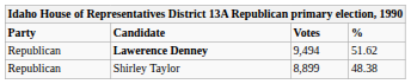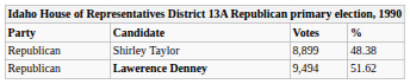 <table class="wikitable">
 <tr>
 <th colspan="4">Idaho House of Representatives District 13A Republican primary election, 1990</th>
 </tr>
 <tr>
 <td><strong>Party</strong></td>
 <td><strong>Candidate</strong></td>
 <td><strong>Votes</strong></td>
 <td><strong>%</strong></td>
 </tr>
 <tr>
 <td>Republican</td>
+<td>Shirley Taylor</td>
+<td>8,899</td>
+<td>48.38</td>
+</tr>
+<tr>
+<td>Republican</td>
 <td><strong>Lawerence Denney</strong></td>
 <td>9,494</td>
 <td>51.62</td>
 </tr>
-<tr>
-<td>Republican</td>
-<td>Shirley Taylor</td>
-<td>8,899</td>
-<td>48.38</td>
-</tr>
 </table>
